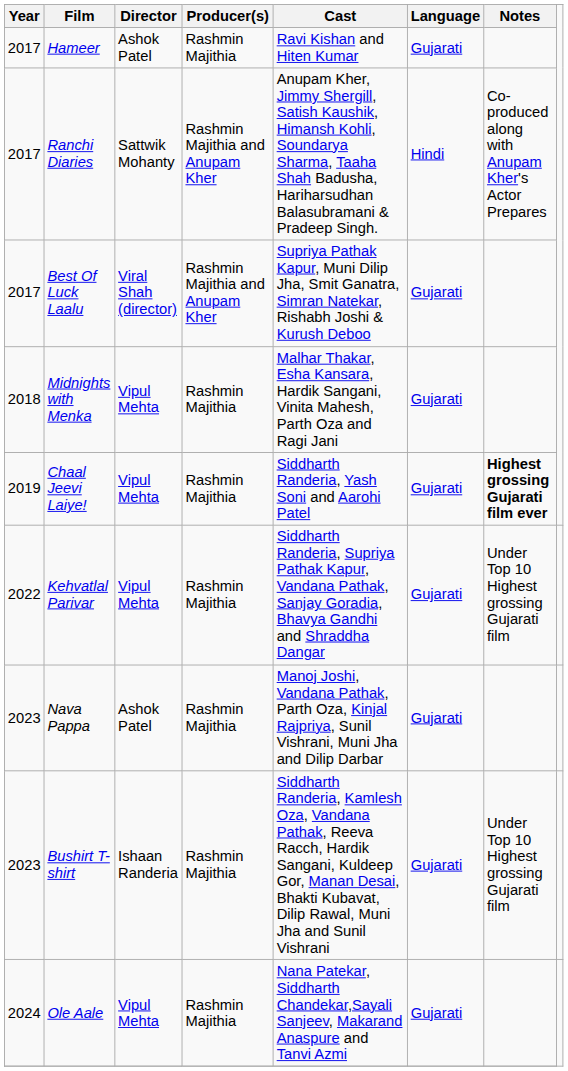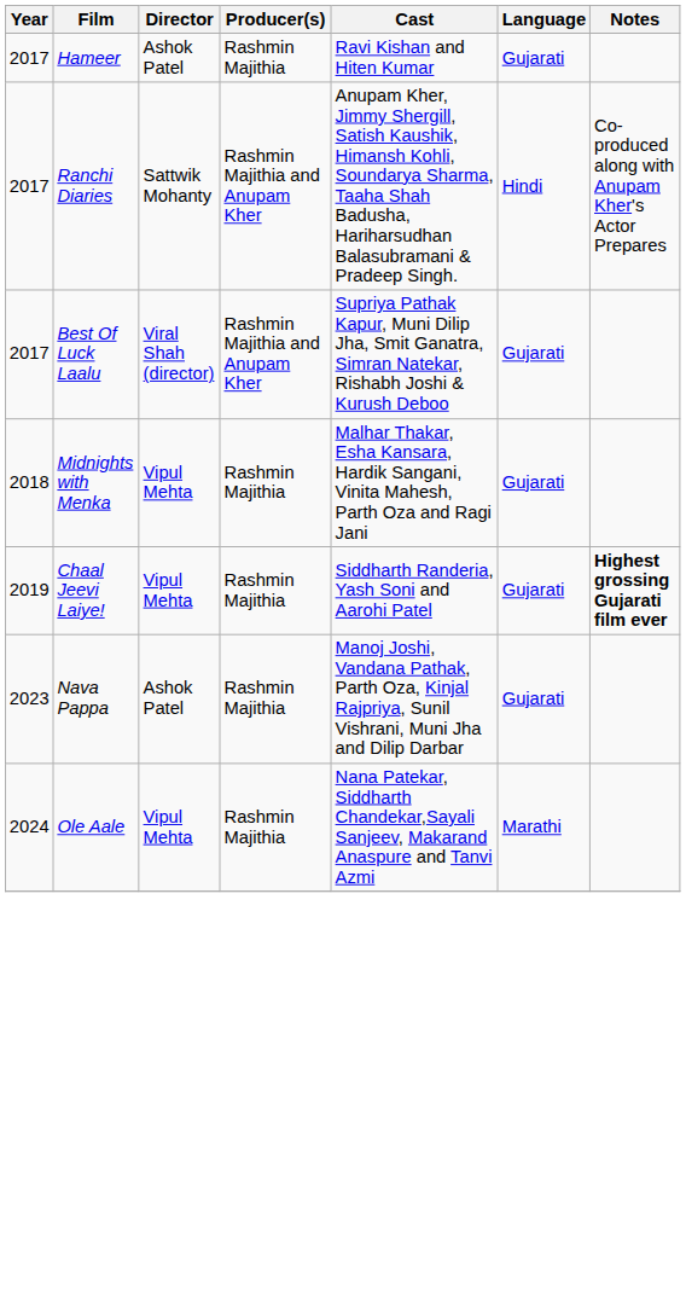 <table class="wikitable">
 <tr>
 <th>Year</th>
 <th>Film</th>
 <th>Director</th>
 <th>Producer(s)</th>
 <th>Cast</th>
 <th>Language</th>
 <th>Notes</th>
 </tr>
 <tr>
 <td>2017</td>
 <td><em><a href='#'>Hameer</a></em></td>
 <td>Ashok Patel</td>
 <td>Rashmin Majithia</td>
 <td><a href='#'>Ravi Kishan</a> and <a href='#'>Hiten Kumar</a></td>
 <td><a href='#'>Gujarati</a></td>
 <td></td>
 </tr>
 <tr>
 <td>2017</td>
 <td><em><a href='#'>Ranchi Diaries</a></em></td>
 <td>Sattwik Mohanty</td>
 <td>Rashmin Majithia and <a href='#'>Anupam Kher</a></td>
 <td>Anupam Kher, <a href='#'>Jimmy Shergill</a>, <a href='#'>Satish Kaushik</a>, <a href='#'>Himansh Kohli</a>, <a href='#'>Soundarya Sharma</a>, <a href='#'>Taaha Shah</a> Badusha, Hariharsudhan Balasubramani & Pradeep Singh.</td>
 <td><a href='#'>Hindi</a></td>
 <td>Co-produced along with <a href='#'>Anupam Kher</a>'s Actor Prepares</td>
 </tr>
 <tr>
 <td>2017</td>
 <td><em><a href='#'>Best Of Luck Laalu</a></em></td>
 <td><a href='#'>Viral Shah (director)</a></td>
 <td>Rashmin Majithia and <a href='#'>Anupam Kher</a></td>
 <td><a href='#'>Supriya Pathak Kapur</a>, Muni Dilip Jha, Smit Ganatra, <a href='#'>Simran Natekar</a>, Rishabh Joshi & <a href='#'>Kurush Deboo</a></td>
 <td><a href='#'>Gujarati</a></td>
 <td></td>
 </tr>
 <tr>
 <td>2018</td>
 <td><em><a href='#'>Midnights with Menka</a></em></td>
 <td><a href='#'>Vipul Mehta</a></td>
 <td>Rashmin Majithia</td>
 <td><a href='#'>Malhar Thakar</a>, <a href='#'>Esha Kansara</a>, Hardik Sangani, Vinita Mahesh, Parth Oza and Ragi Jani</td>
 <td><a href='#'>Gujarati</a></td>
 <td></td>
 </tr>
 <tr>
 <td>2019</td>
 <td><em><a href='#'>Chaal Jeevi Laiye!</a></em></td>
 <td><a href='#'>Vipul Mehta</a></td>
 <td>Rashmin Majithia</td>
 <td><a href='#'>Siddharth Randeria</a>, <a href='#'>Yash Soni</a> and <a href='#'>Aarohi Patel</a></td>
 <td><a href='#'>Gujarati</a></td>
 <td><strong>Highest grossing Gujarati film ever</strong></td>
 </tr>
 <tr>
-<td>2022</td>
-<td><em><a href='#'>Kehvatlal Parivar</a></em></td>
-<td><a href='#'>Vipul Mehta</a></td>
-<td>Rashmin Majithia</td>
-<td><a href='#'>Siddharth Randeria</a>, <a href='#'>Supriya Pathak Kapur</a>, <a href='#'>Vandana Pathak</a>, <a href='#'>Sanjay Goradia</a>, <a href='#'>Bhavya Gandhi</a> and <a href='#'>Shraddha Dangar</a></td>
-<td><a href='#'>Gujarati</a></td>
-<td>Under Top 10 Highest grossing Gujarati film</td>
-<td></td>
-</tr>
-<tr>
 <td>2023</td>
 <td><em>Nava Pappa</em></td>
 <td>Ashok Patel</td>
 <td>Rashmin Majithia</td>
 <td><a href='#'>Manoj Joshi</a>, <a href='#'>Vandana Pathak</a>, Parth Oza, <a href='#'>Kinjal Rajpriya</a>, Sunil Vishrani, Muni Jha and Dilip Darbar</td>
 <td><a href='#'>Gujarati</a></td>
 <td></td>
 </tr>
 <tr>
-<td>2023</td>
-<td><em><a href='#'>Bushirt T-shirt</a></em></td>
-<td>Ishaan Randeria</td>
-<td>Rashmin Majithia</td>
-<td><a href='#'>Siddharth Randeria</a>, <a href='#'>Kamlesh Oza</a>, <a href='#'>Vandana Pathak</a>, Reeva Racch, Hardik Sangani, Kuldeep Gor, <a href='#'>Manan Desai</a>, Bhakti Kubavat, Dilip Rawal, Muni Jha and Sunil Vishrani</td>
-<td><a href='#'>Gujarati</a></td>
-<td>Under Top 10 Highest grossing Gujarati film</td>
-<td></td>
-</tr>
-<tr>
 <td>2024</td>
 <td><em><a href='#'>Ole Aale</a></em></td>
 <td><a href='#'>Vipul Mehta</a></td>
 <td>Rashmin Majithia</td>
 <td><a href='#'>Nana Patekar</a>, <a href='#'>Siddharth Chandekar</a>,<a href='#'>Sayali Sanjeev</a>, <a href='#'>Makarand Anaspure</a> and <a href='#'>Tanvi Azmi</a></td>
-<td><a href='#'>Gujarati</a></td>
+<td><a href='#'>Marathi</a></td>
 <td></td>
 </tr>
 <tr>
 </tr>
 </table>
